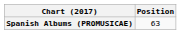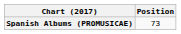 <table class="wikitable sortable plainrowheaders" style="text-align:center">
 <tr>
 <th scope="col">Chart (2017)</th>
 <th scope="col">Position</th>
 </tr>
 <tr>
 <th scope="row">Spanish Albums (PROMUSICAE)</th>
-<td>63</td>
+<td>73</td>
 </tr>
 </table>
